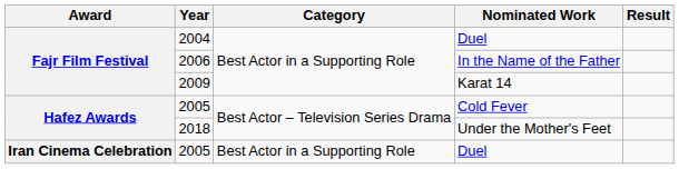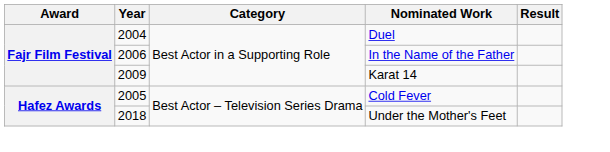 <table class="wikitable sortable plainrowheaders">
 <tr>
 <th scope="col">Award</th>
 <th scope="col">Year</th>
 <th scope="col">Category</th>
 <th scope="col">Nominated Work</th>
 <th scope="col">Result</th>
 </tr>
 <tr>
 <th scope="row" rowspan="3"><a href='#'>Fajr Film Festival</a></th>
 <td>2004</td>
 <td rowspan="3">Best Actor in a Supporting Role</td>
 <td><a href='#'>Duel</a></td>
 <td></td>
 </tr>
 <tr>
 <td>2006</td>
 <td><a href='#'>In the Name of the Father</a></td>
 <td></td>
 </tr>
 <tr>
 <td>2009</td>
 <td>Karat 14</td>
 <td></td>
 </tr>
 <tr>
 <th scope="row" rowspan="2"><a href='#'>Hafez Awards</a></th>
 <td>2005</td>
 <td rowspan="2">Best Actor – Television Series Drama</td>
 <td><a href='#'>Cold Fever</a></td>
 <td></td>
 </tr>
 <tr>
 <td>2018</td>
 <td>Under the Mother's Feet</td>
 <td></td>
 </tr>
-<tr>
-<th scope="row">Iran Cinema Celebration</th>
-<td>2005</td>
-<td>Best Actor in a Supporting Role</td>
-<td><a href='#'>Duel</a></td>
-<td></td>
-</tr>
 </table>
